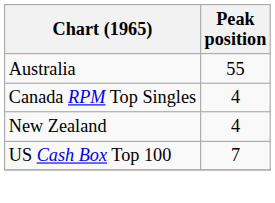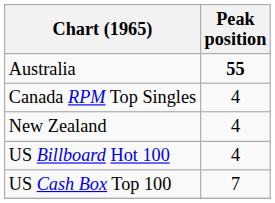 <table class="wikitable sortable">
 <tr>
 <th>Chart (1965)</th>
 <th>Peak<br>position</th>
 </tr>
 <tr>
 <td>Australia</td>
-<td style="text-align:center;">55</td>
+<td style="text-align:center;"><strong>55</strong></td>
 </tr>
 <tr>
 <td>Canada <em><a href='#'>RPM</a></em> Top Singles</td>
 <td style="text-align:center;">4</td>
 </tr>
 <tr>
 <td>New Zealand</td>
 <td style="text-align:center;">4</td>
 </tr>
 <tr>
+<td>US <em><a href='#'>Billboard</a></em> <a href='#'>Hot 100</a></td>
+<td style="text-align:center;">4</td>
+</tr>
+<tr>
 <td>US <em><a href='#'>Cash Box</a></em> Top 100</td>
 <td align="center">7</td>
 </tr>
 <tr>
 </tr>
 </table>
